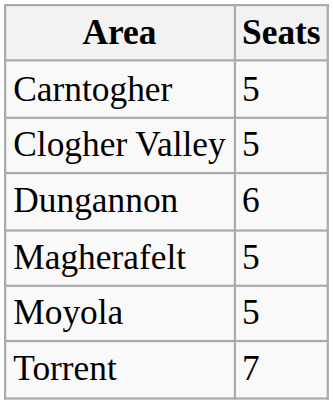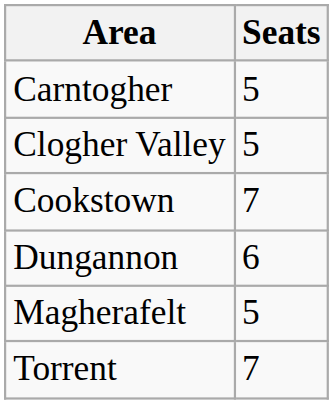 <table class="wikitable">
 <tr>
 <th>Area</th>
 <th>Seats</th>
 </tr>
 <tr>
 <td>Carntogher</td>
 <td>5</td>
 </tr>
 <tr>
 <td>Clogher Valley</td>
 <td>5</td>
 </tr>
 <tr>
+<td>Cookstown</td>
+<td>7</td>
+</tr>
+<tr>
 <td>Dungannon</td>
 <td>6</td>
 </tr>
 <tr>
 <td>Magherafelt</td>
 <td>5</td>
 </tr>
 <tr>
-<td>Moyola</td>
-<td>5</td>
-</tr>
-<tr>
 <td>Torrent</td>
 <td>7</td>
 </tr>
 </table>
